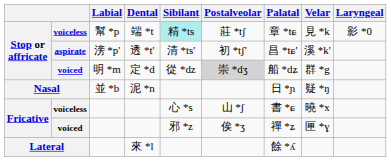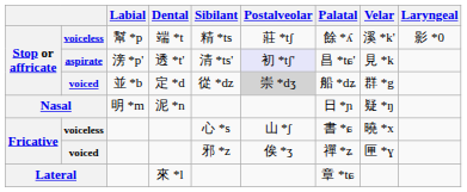 <table class="wikitable" style="text-align: center;">
 <tr>
 <th colspan="2"></th>
 <th><a href='#'>Labial</a></th>
 <th><a href='#'>Dental</a></th>
 <th><a href='#'>Sibilant</a></th>
 <th><a href='#'>Postalveolar</a></th>
 <th><a href='#'>Palatal</a></th>
 <th><a href='#'>Velar</a></th>
 <th><a href='#'>Laryngeal</a></th>
 </tr>
 <tr>
 <th rowspan="3"><a href='#'>Stop</a> or<br><a href='#'>affricate</a></th>
 <th><small><a href='#'>voiceless</a></small></th>
 <td>幫 *p</td>
 <td>端 *t</td>
-<td style="background: paleturquoise;">精 *ts</td>
+<td>精 *ts</td>
 <td>莊 *tʃ</td>
-<td>章 *tɕ</td>
-<td>見 *k</td>
+<td>餘 *ʎ</td>
+<td>溪 *k'</td>
 <td>影 *0</td>
 </tr>
 <tr>
 <th><small><a href='#'>aspirate</a></small></th>
 <td>滂 *p'</td>
 <td>透 *t'</td>
 <td>清 *ts'</td>
-<td>初 *tʃ'</td>
+<td style="background: lavender;">初 *tʃ'</td>
 <td>昌 *tɕ'</td>
-<td>溪 *k'</td>
+<td>見 *k</td>
 <td></td>
 </tr>
 <tr>
 <th><small><a href='#'>voiced</a></small></th>
-<td>明 *m</td>
+<td>並 *b</td>
 <td>定 *d</td>
 <td>從 *dz</td>
 <td style="background: lightgrey;">崇 *dʒ</td>
 <td>船 *dʑ</td>
 <td>群 *g</td>
 <td></td>
 </tr>
 <tr>
 <th colspan="2"><a href='#'>Nasal</a></th>
-<td>並 *b</td>
+<td>明 *m</td>
 <td>泥 *n</td>
 <td></td>
 <td></td>
 <td>日 *ɲ</td>
 <td>疑 *ŋ</td>
 <td></td>
 </tr>
 <tr>
 <th rowspan="2"><a href='#'>Fricative</a></th>
 <th><small>voiceless</small></th>
 <td></td>
 <td></td>
 <td>心 *s</td>
 <td>山 *ʃ</td>
 <td>書 *ɕ</td>
 <td>曉 *x</td>
 <td></td>
 </tr>
 <tr>
 <th><small>voiced</small></th>
 <td></td>
 <td></td>
 <td>邪 *z</td>
 <td>俟 *ʒ</td>
 <td>禪 *ʑ</td>
 <td>匣 *ɣ</td>
 <td></td>
 </tr>
 <tr>
 <th colspan="2"><a href='#'>Lateral</a></th>
 <td></td>
 <td>來 *l</td>
 <td></td>
 <td></td>
-<td>餘 *ʎ</td>
+<td>章 *tɕ</td>
 <td></td>
 <td></td>
 </tr>
 </table>
